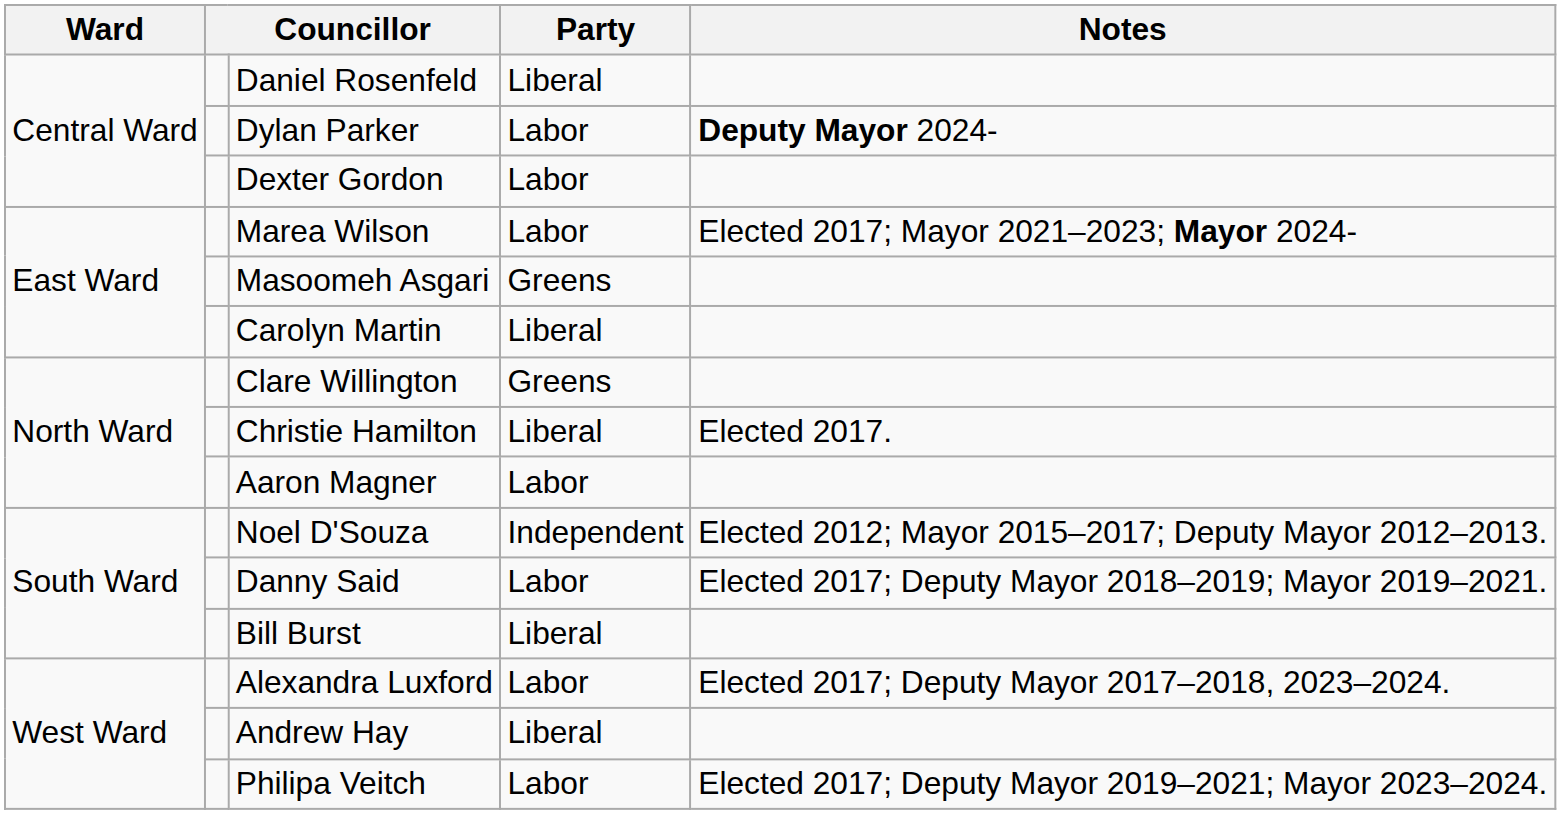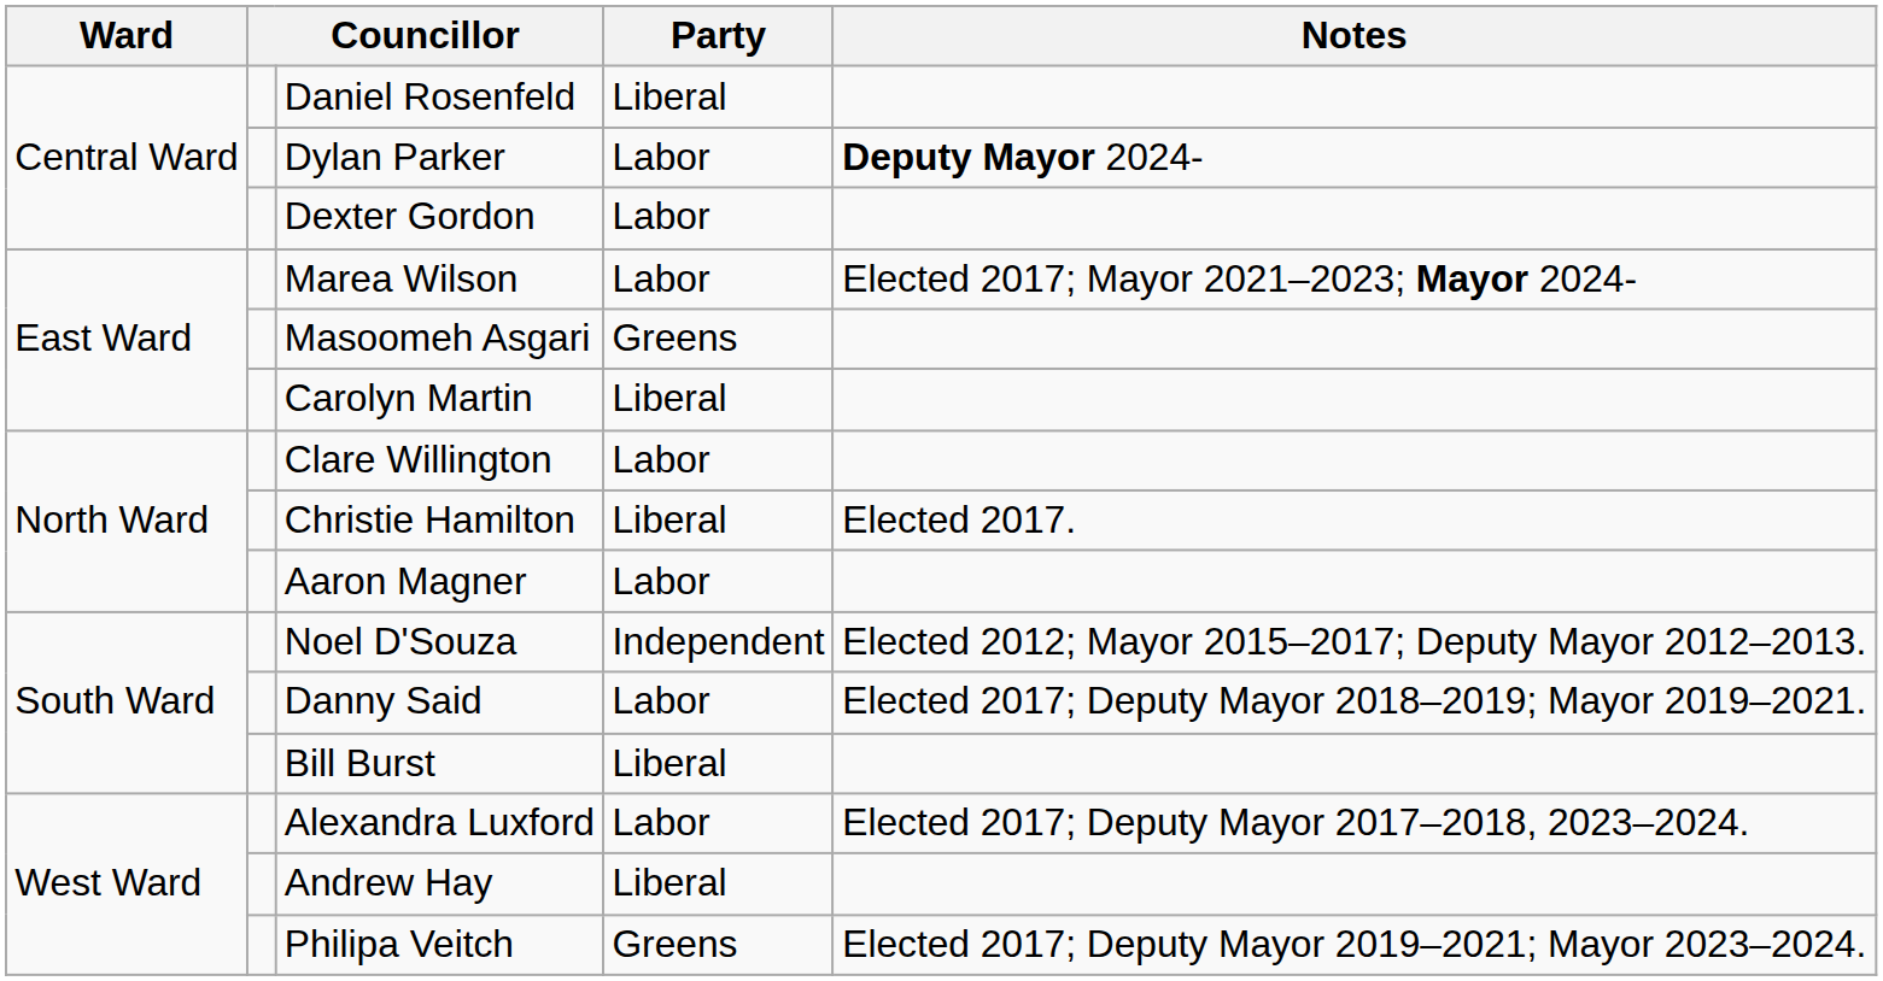 <table class="wikitable">
 <tr>
 <th>Ward</th>
 <th colspan="2">Councillor</th>
 <th>Party</th>
 <th>Notes</th>
 </tr>
 <tr>
 <td rowspan="3">Central Ward</td>
 <td> </td>
 <td>Daniel Rosenfeld</td>
 <td>Liberal</td>
 <td></td>
 </tr>
 <tr>
 <td> </td>
 <td>Dylan Parker</td>
 <td>Labor</td>
 <td><strong>Deputy Mayor</strong> 2024-</td>
 </tr>
 <tr>
 <td> </td>
 <td>Dexter Gordon</td>
 <td>Labor</td>
 <td></td>
 </tr>
 <tr>
 <td rowspan="3">East Ward</td>
 <td> </td>
 <td>Marea Wilson</td>
 <td>Labor</td>
 <td>Elected 2017; Mayor 2021–2023; <strong>Mayor</strong> 2024-</td>
 </tr>
 <tr>
 <td> </td>
 <td>Masoomeh Asgari</td>
 <td>Greens</td>
 <td></td>
 </tr>
 <tr>
 <td> </td>
 <td>Carolyn Martin</td>
 <td>Liberal</td>
 <td></td>
 </tr>
 <tr>
 <td rowspan="3">North Ward</td>
 <td> </td>
 <td>Clare Willington</td>
-<td>Greens</td>
+<td>Labor</td>
 <td></td>
 </tr>
 <tr>
 <td> </td>
 <td>Christie Hamilton</td>
 <td>Liberal</td>
 <td>Elected 2017.</td>
 </tr>
 <tr>
 <td> </td>
 <td>Aaron Magner</td>
 <td>Labor</td>
 <td></td>
 </tr>
 <tr>
 <td rowspan="3">South Ward</td>
 <td> </td>
 <td>Noel D'Souza</td>
 <td>Independent</td>
 <td>Elected 2012; Mayor 2015–2017; Deputy Mayor 2012–2013.</td>
 </tr>
 <tr>
 <td> </td>
 <td>Danny Said</td>
 <td>Labor</td>
 <td>Elected 2017; Deputy Mayor 2018–2019; Mayor 2019–2021.</td>
 </tr>
 <tr>
 <td> </td>
 <td>Bill Burst</td>
 <td>Liberal</td>
 <td></td>
 </tr>
 <tr>
 <td rowspan="4">West Ward</td>
 <td> </td>
 <td>Alexandra Luxford</td>
 <td>Labor</td>
 <td>Elected 2017; Deputy Mayor 2017–2018, 2023–2024.</td>
 </tr>
 <tr>
 <td> </td>
 <td>Andrew Hay</td>
 <td>Liberal</td>
 <td></td>
 </tr>
 <tr>
 <td> </td>
 <td>Philipa Veitch</td>
-<td>Labor</td>
+<td>Greens</td>
 <td>Elected 2017; Deputy Mayor 2019–2021; Mayor 2023–2024.</td>
 </tr>
 </table>
